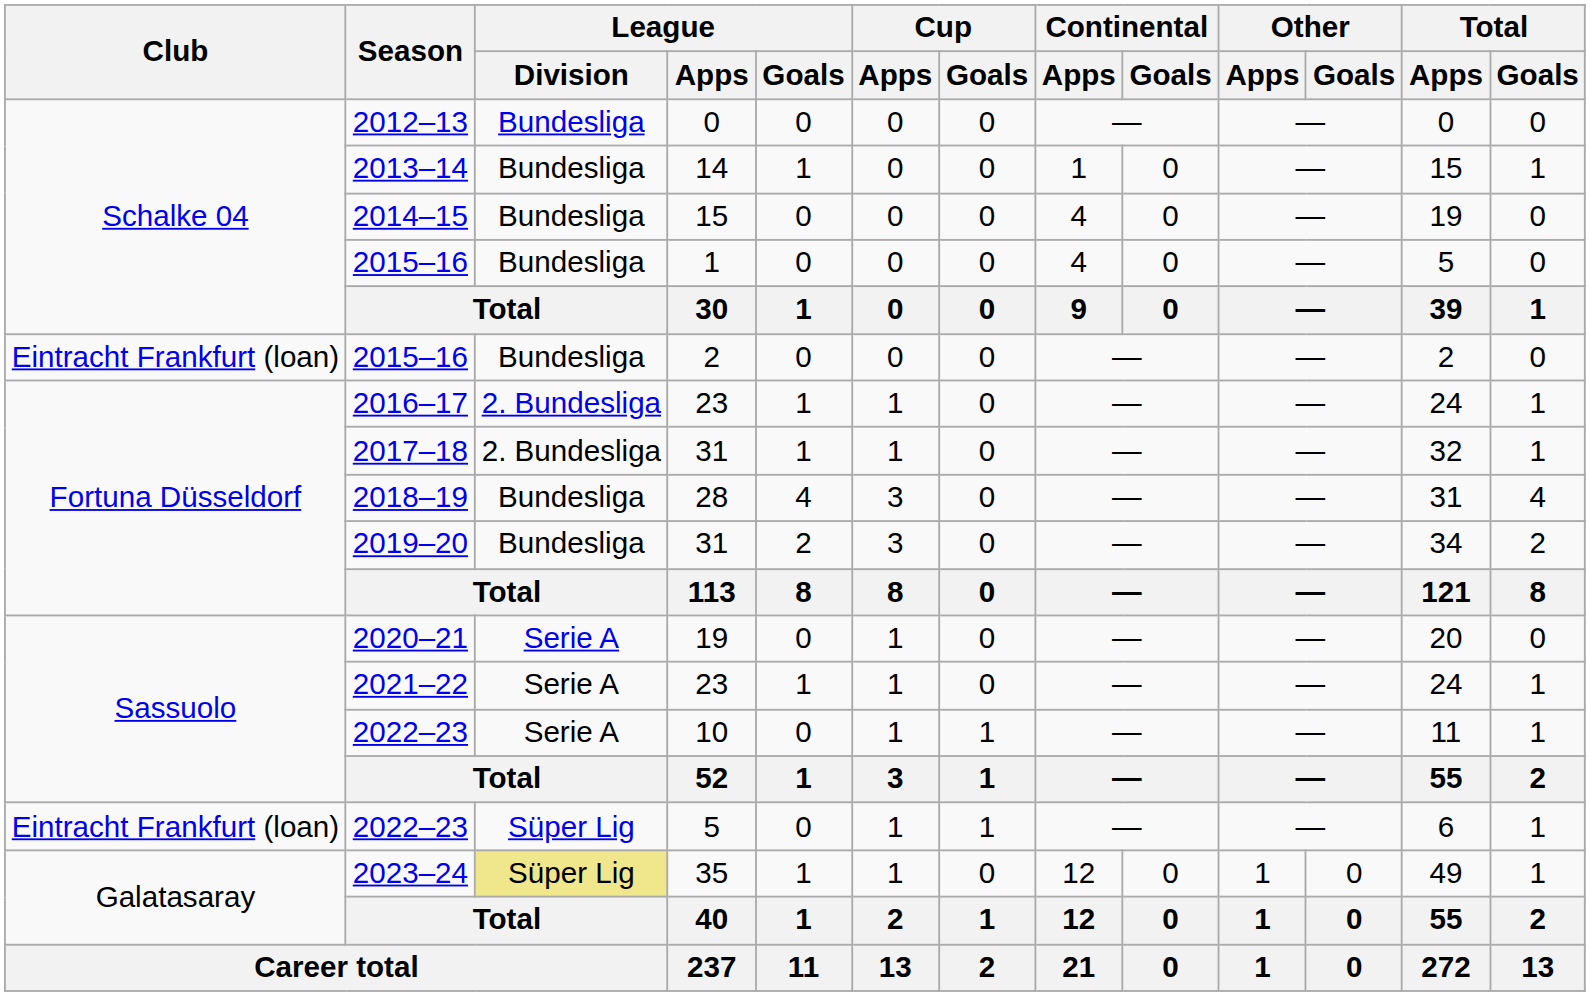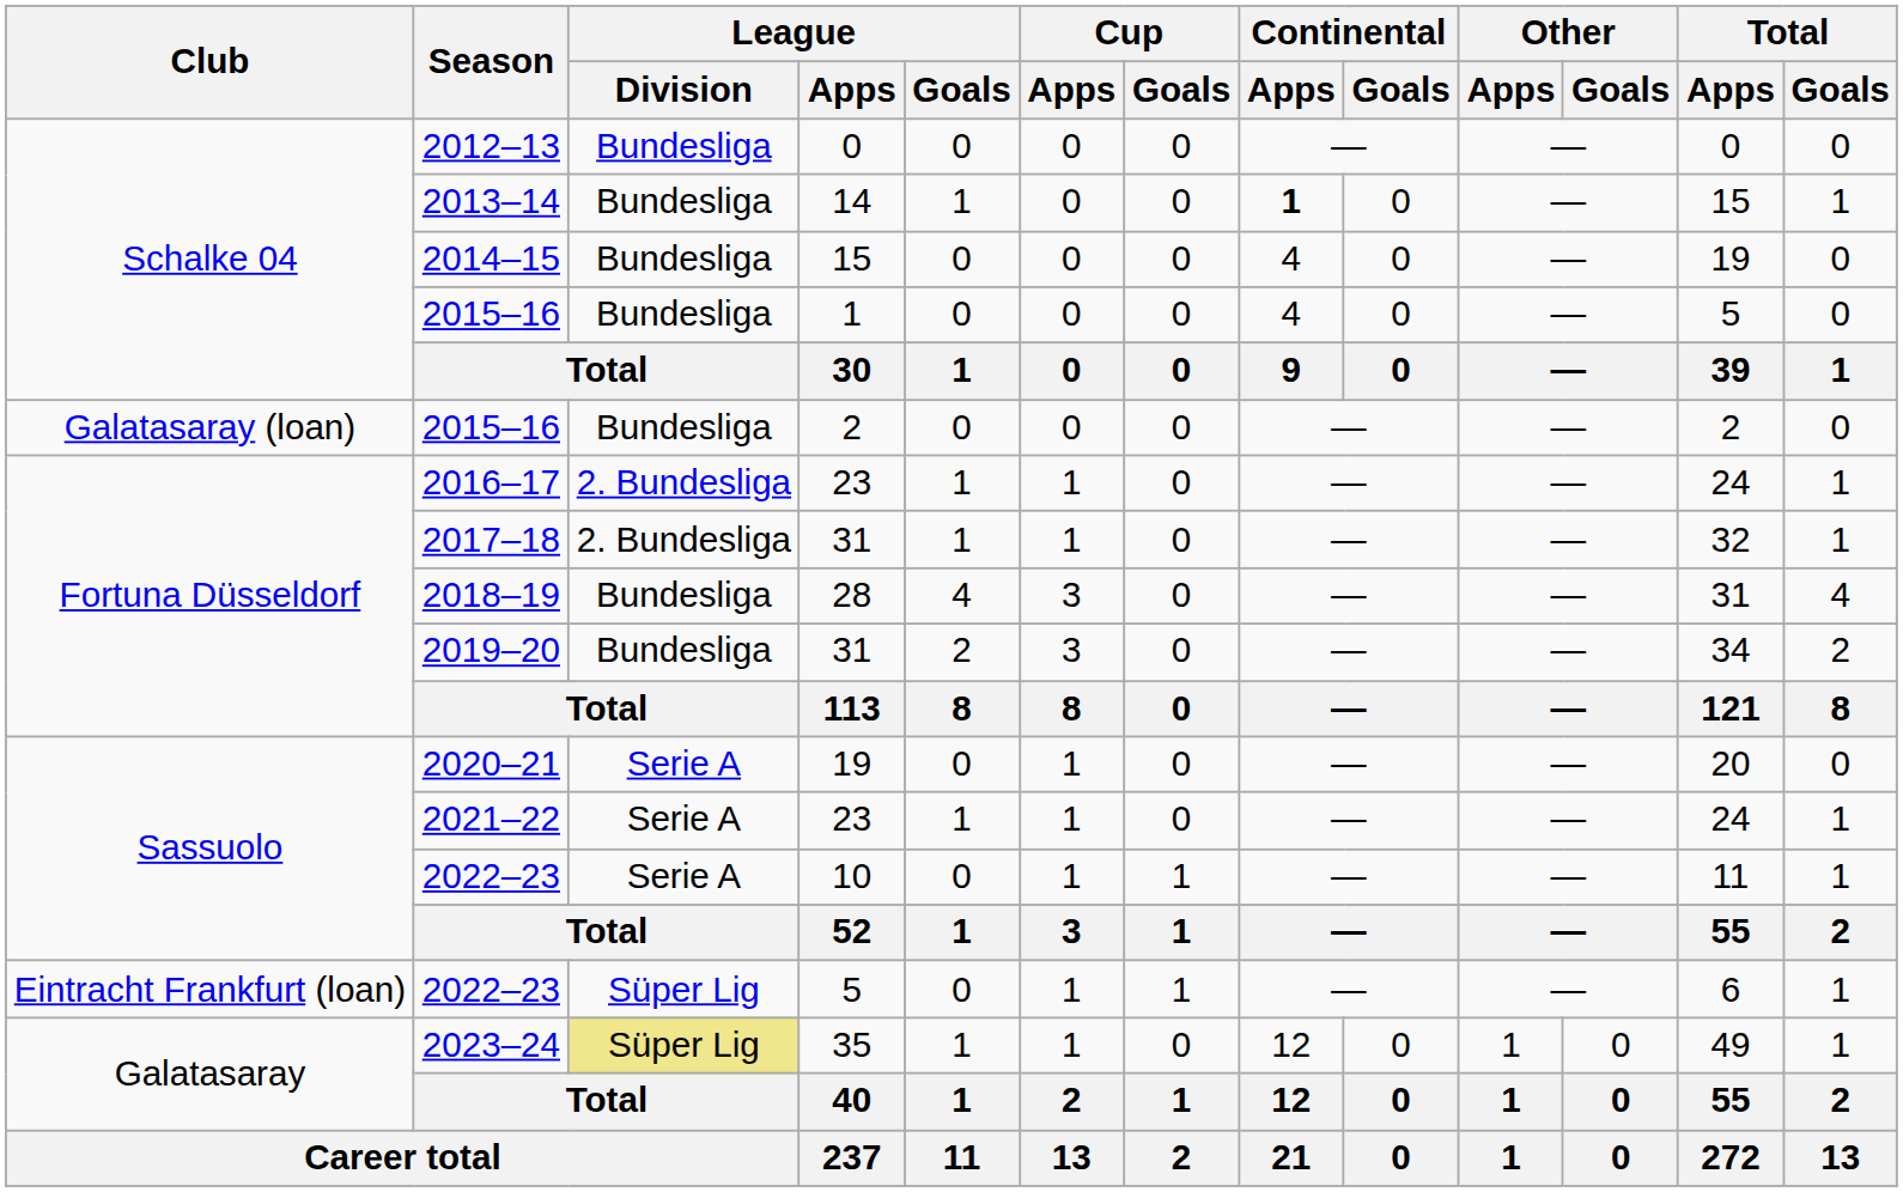 <table class="wikitable" style="text-align:center">
 <tr>
 <th rowspan="2">Club</th>
 <th rowspan="2">Season</th>
 <th colspan="3">League</th>
 <th colspan="2">Cup</th>
 <th colspan="2">Continental</th>
 <th colspan="2">Other</th>
 <th colspan="2">Total</th>
 </tr>
 <tr>
 <th>Division</th>
 <th>Apps</th>
 <th>Goals</th>
 <th>Apps</th>
 <th>Goals</th>
 <th>Apps</th>
 <th>Goals</th>
 <th>Apps</th>
 <th>Goals</th>
 <th>Apps</th>
 <th>Goals</th>
 </tr>
 <tr>
 <td rowspan="5"><a href='#'>Schalke 04</a></td>
 <td><a href='#'>2012–13</a></td>
 <td><a href='#'>Bundesliga</a></td>
 <td>0</td>
 <td>0</td>
 <td>0</td>
 <td>0</td>
 <td colspan="2">—</td>
 <td colspan="2">—</td>
 <td>0</td>
 <td>0</td>
 </tr>
 <tr>
 <td><a href='#'>2013–14</a></td>
 <td>Bundesliga</td>
 <td>14</td>
 <td>1</td>
 <td>0</td>
 <td>0</td>
-<td>1</td>
+<td><strong>1</strong></td>
 <td>0</td>
 <td colspan="2">—</td>
 <td>15</td>
 <td>1</td>
 </tr>
 <tr>
 <td><a href='#'>2014–15</a></td>
 <td>Bundesliga</td>
 <td>15</td>
 <td>0</td>
 <td>0</td>
 <td>0</td>
 <td>4</td>
 <td>0</td>
 <td colspan="2">—</td>
 <td>19</td>
 <td>0</td>
 </tr>
 <tr>
 <td><a href='#'>2015–16</a></td>
 <td>Bundesliga</td>
 <td>1</td>
 <td>0</td>
 <td>0</td>
 <td>0</td>
 <td>4</td>
 <td>0</td>
 <td colspan="2">—</td>
 <td>5</td>
 <td>0</td>
 </tr>
 <tr>
 <th colspan="2">Total</th>
 <th>30</th>
 <th>1</th>
 <th>0</th>
 <th>0</th>
 <th>9</th>
 <th>0</th>
 <th colspan="2">—</th>
 <th>39</th>
 <th>1</th>
 </tr>
 <tr>
-<td><a href='#'>Eintracht Frankfurt</a> (loan)</td>
+<td><a href='#'>Galatasaray</a> (loan)</td>
 <td><a href='#'>2015–16</a></td>
 <td>Bundesliga</td>
 <td>2</td>
 <td>0</td>
 <td>0</td>
 <td>0</td>
 <td colspan="2">—</td>
 <td colspan="2">—</td>
 <td>2</td>
 <td>0</td>
 </tr>
 <tr>
 <td rowspan="5"><a href='#'>Fortuna Düsseldorf</a></td>
 <td><a href='#'>2016–17</a></td>
 <td><a href='#'>2. Bundesliga</a></td>
 <td>23</td>
 <td>1</td>
 <td>1</td>
 <td>0</td>
 <td colspan="2">—</td>
 <td colspan="2">—</td>
 <td>24</td>
 <td>1</td>
 </tr>
 <tr>
 <td><a href='#'>2017–18</a></td>
 <td>2. Bundesliga</td>
 <td>31</td>
 <td>1</td>
 <td>1</td>
 <td>0</td>
 <td colspan="2">—</td>
 <td colspan="2">—</td>
 <td>32</td>
 <td>1</td>
 </tr>
 <tr>
 <td><a href='#'>2018–19</a></td>
 <td>Bundesliga</td>
 <td>28</td>
 <td>4</td>
 <td>3</td>
 <td>0</td>
 <td colspan="2">—</td>
 <td colspan="2">—</td>
 <td>31</td>
 <td>4</td>
 </tr>
 <tr>
 <td><a href='#'>2019–20</a></td>
 <td>Bundesliga</td>
 <td>31</td>
 <td>2</td>
 <td>3</td>
 <td>0</td>
 <td colspan="2">—</td>
 <td colspan="2">—</td>
 <td>34</td>
 <td>2</td>
 </tr>
 <tr>
 <th colspan="2">Total</th>
 <th>113</th>
 <th>8</th>
 <th>8</th>
 <th>0</th>
 <th colspan="2">—</th>
 <th colspan="2">—</th>
 <th>121</th>
 <th>8</th>
 </tr>
 <tr>
 <td rowspan="4"><a href='#'>Sassuolo</a></td>
 <td><a href='#'>2020–21</a></td>
 <td><a href='#'>Serie A</a></td>
 <td>19</td>
 <td>0</td>
 <td>1</td>
 <td>0</td>
 <td colspan="2">—</td>
 <td colspan="2">—</td>
 <td>20</td>
 <td>0</td>
 </tr>
 <tr>
 <td><a href='#'>2021–22</a></td>
 <td>Serie A</td>
 <td>23</td>
 <td>1</td>
 <td>1</td>
 <td>0</td>
 <td colspan="2">—</td>
 <td colspan="2">—</td>
 <td>24</td>
 <td>1</td>
 </tr>
 <tr>
 <td><a href='#'>2022–23</a></td>
 <td>Serie A</td>
 <td>10</td>
 <td>0</td>
 <td>1</td>
 <td>1</td>
 <td colspan="2">—</td>
 <td colspan="2">—</td>
 <td>11</td>
 <td>1</td>
 </tr>
 <tr>
 <th colspan="2">Total</th>
 <th>52</th>
 <th>1</th>
 <th>3</th>
 <th>1</th>
 <th colspan="2">—</th>
 <th colspan="2">—</th>
 <th>55</th>
 <th>2</th>
 </tr>
 <tr>
 <td><a href='#'>Eintracht Frankfurt</a> (loan)</td>
 <td><a href='#'>2022–23</a></td>
 <td><a href='#'>Süper Lig</a></td>
 <td>5</td>
 <td>0</td>
 <td>1</td>
 <td>1</td>
 <td colspan="2">—</td>
 <td colspan="2">—</td>
 <td>6</td>
 <td>1</td>
 </tr>
 <tr>
 <td rowspan="2">Galatasaray</td>
 <td><a href='#'>2023–24</a></td>
 <td style="background: khaki;">Süper Lig</td>
 <td>35</td>
 <td>1</td>
 <td>1</td>
 <td>0</td>
 <td>12</td>
 <td>0</td>
 <td>1</td>
 <td>0</td>
 <td>49</td>
 <td>1</td>
 </tr>
 <tr>
 <th colspan="2">Total</th>
 <th>40</th>
 <th>1</th>
 <th>2</th>
 <th>1</th>
 <th>12</th>
 <th>0</th>
 <th>1</th>
 <th>0</th>
 <th>55</th>
 <th>2</th>
 </tr>
 <tr>
 <th colspan="3">Career total</th>
 <th>237</th>
 <th>11</th>
 <th>13</th>
 <th>2</th>
 <th>21</th>
 <th>0</th>
 <th>1</th>
 <th>0</th>
 <th>272</th>
 <th>13</th>
 </tr>
 </table>
